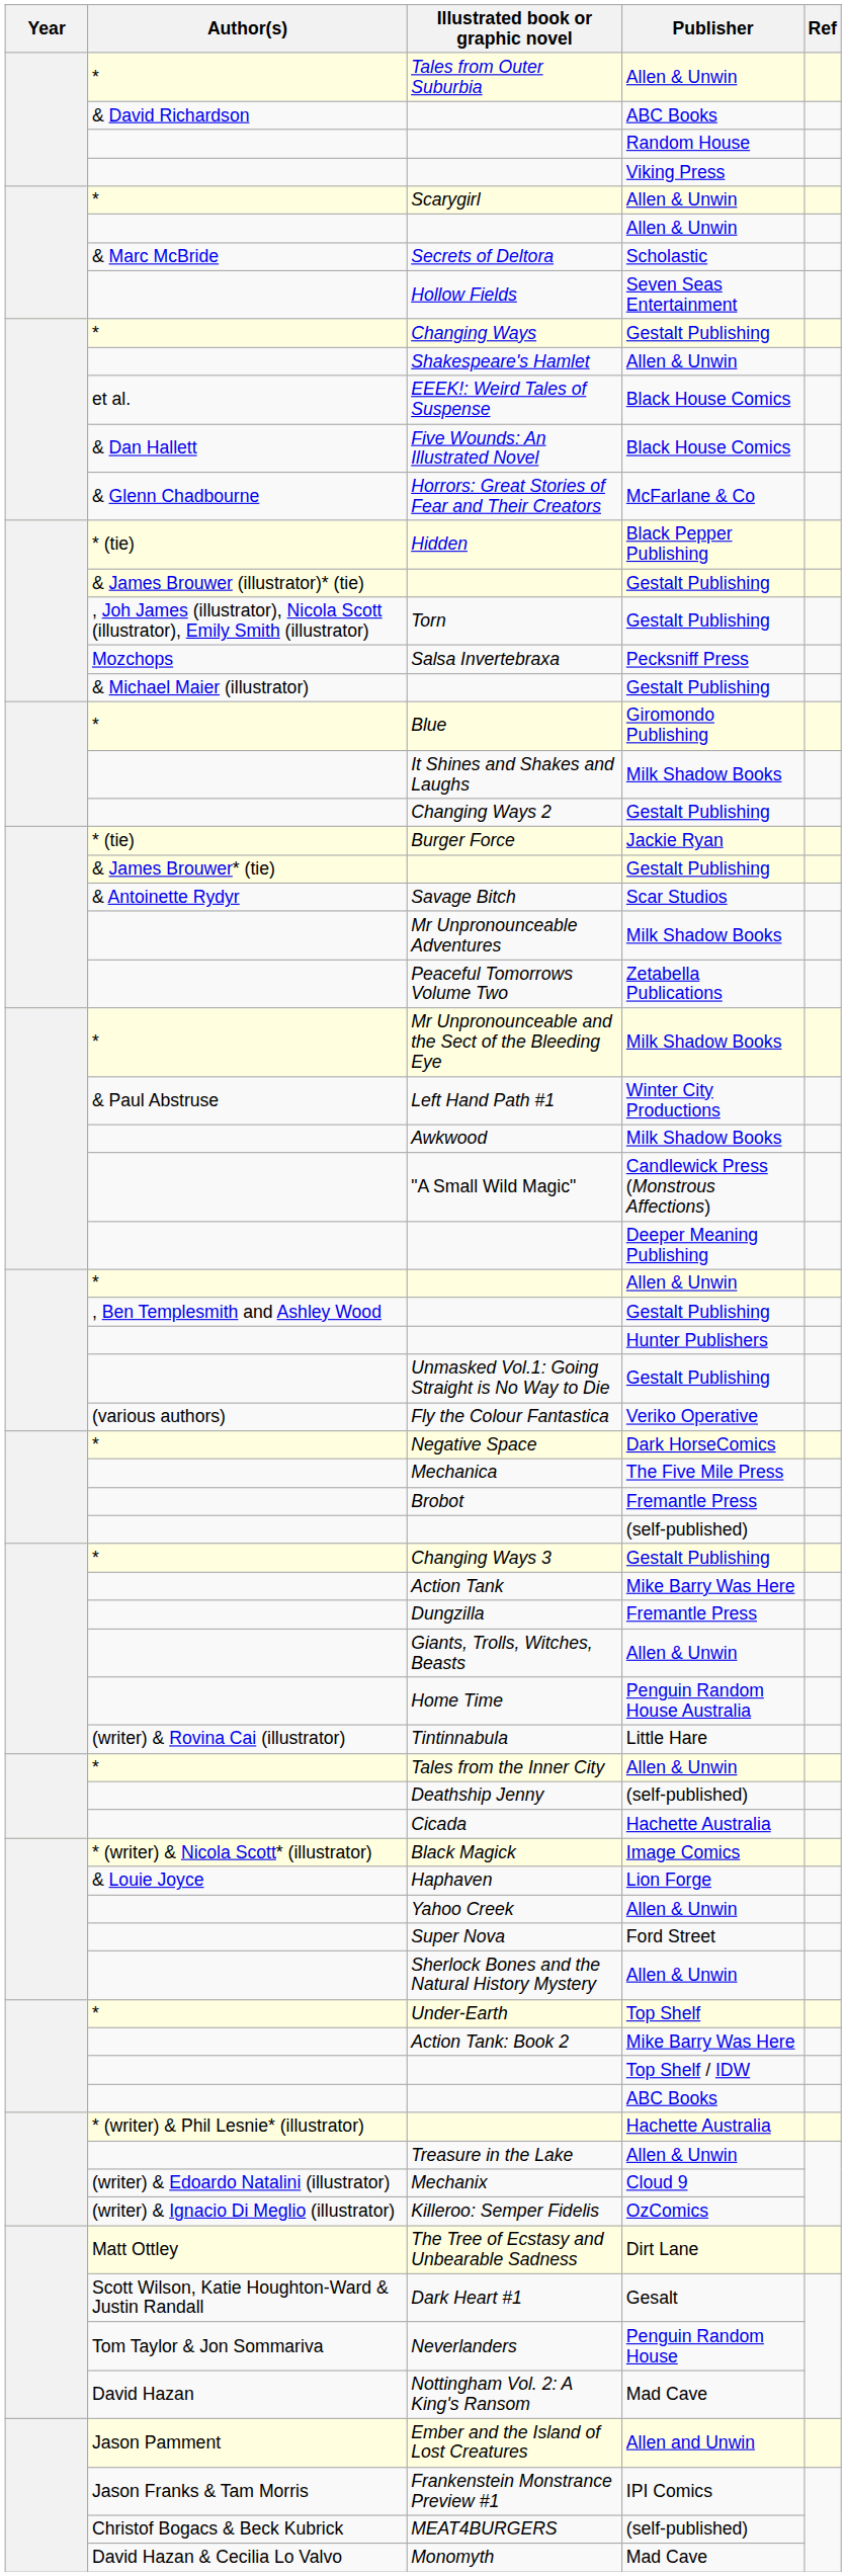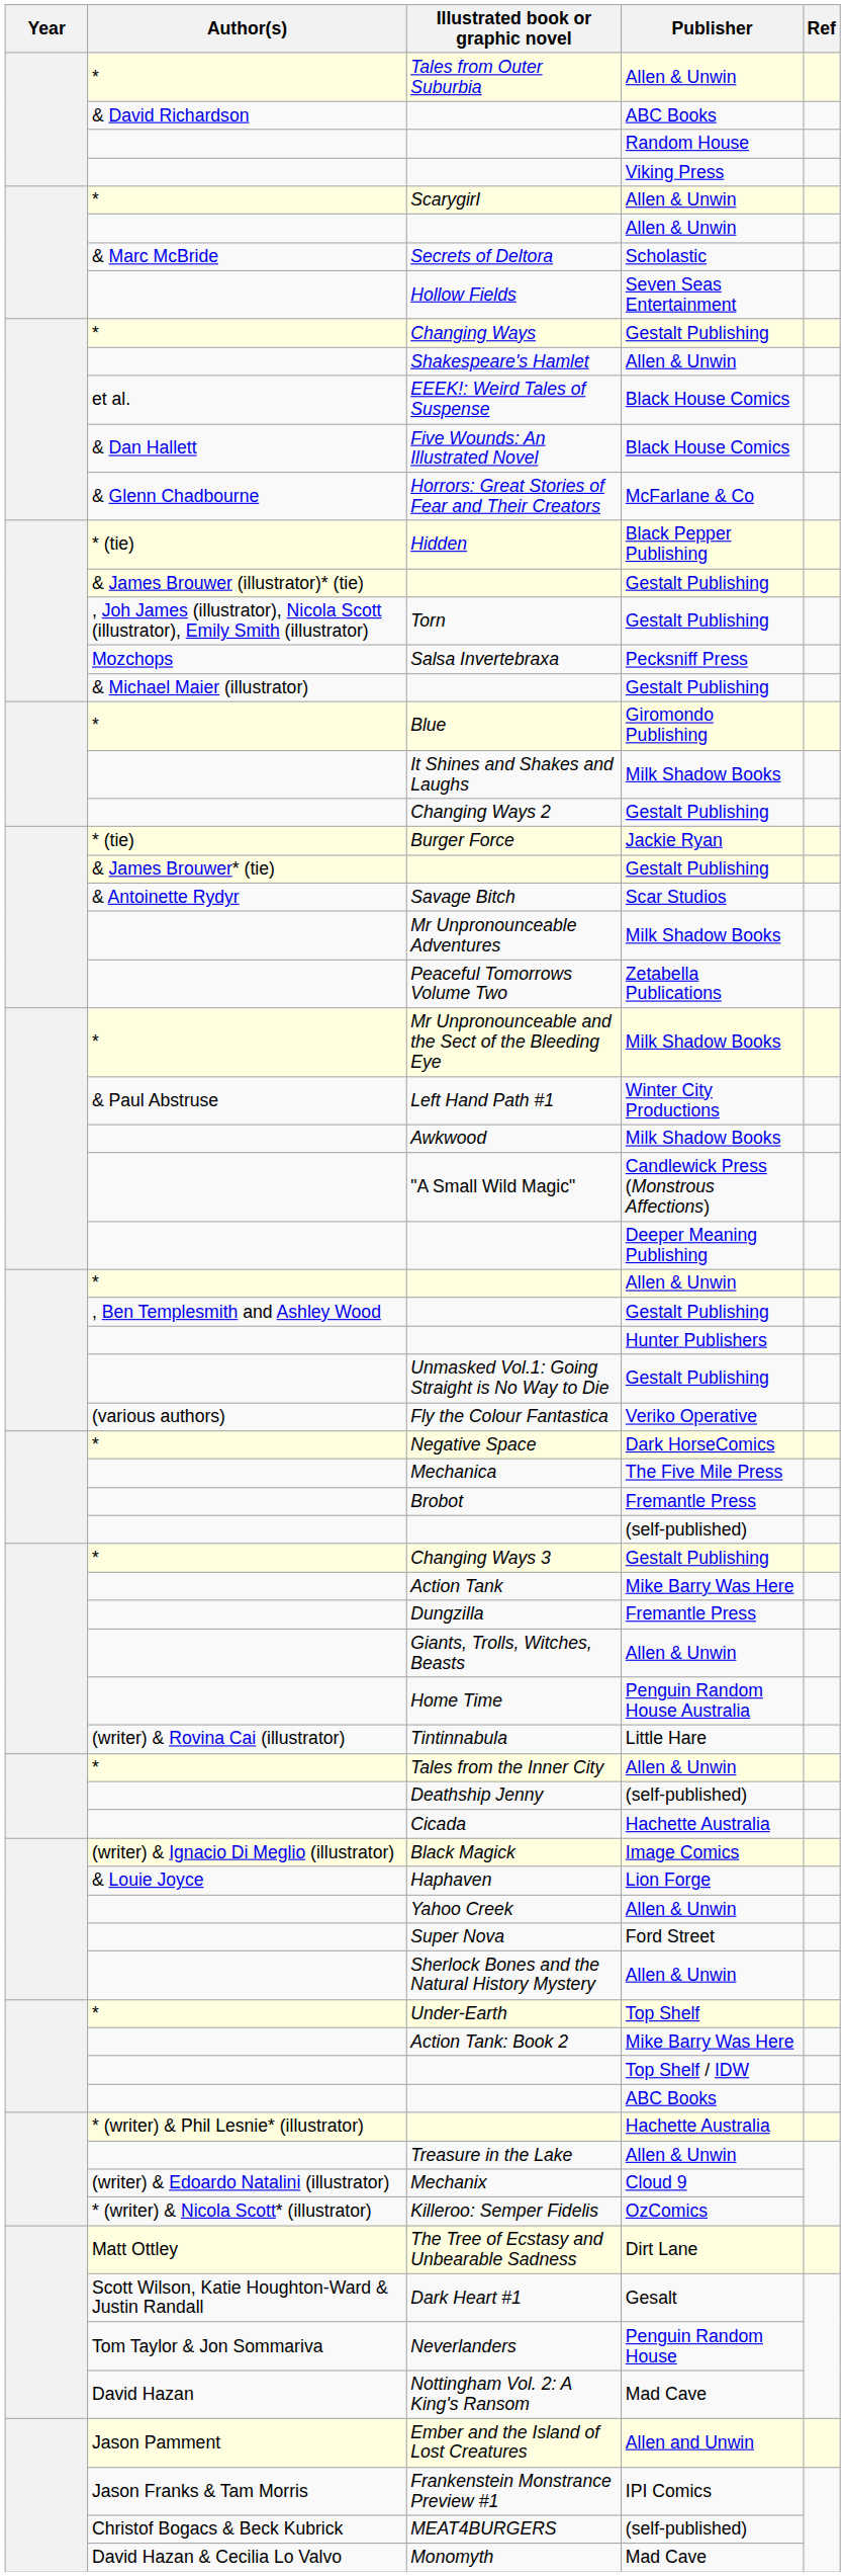 <table class="sortable wikitable" style="width:85%; margin:1em auto 1em auto;">
 <tr>
 <th style="width:10%;">Year</th>
 <th style="width:39%;">Author(s)</th>
 <th style="width:26%;">Illustrated book or graphic novel</th>
 <th style="width:22%;">Publisher</th>
 <th style="width:3%;" class="unsortable">Ref</th>
 </tr>
 <tr style="background:lightyellow;">
 <th rowspan="4" style="text-align:center;"></th>
 <td>*</td>
 <td><em><a href='#'>Tales from Outer Suburbia</a></em></td>
 <td><a href='#'>Allen & Unwin</a></td>
 <td></td>
 </tr>
 <tr>
 <td> & <a href='#'>David Richardson</a></td>
 <td></td>
 <td><a href='#'>ABC Books</a></td>
 <td></td>
 </tr>
 <tr>
 <td></td>
 <td></td>
 <td><a href='#'>Random House</a></td>
 <td></td>
 </tr>
 <tr>
 <td></td>
 <td></td>
 <td><a href='#'>Viking Press</a></td>
 <td></td>
 </tr>
 <tr style="background:lightyellow;">
 <th rowspan="4" style="text-align:center;"></th>
 <td>*</td>
 <td><em>Scarygirl</em></td>
 <td><a href='#'>Allen & Unwin</a></td>
 <td></td>
 </tr>
 <tr>
 <td></td>
 <td></td>
 <td><a href='#'>Allen & Unwin</a></td>
 <td></td>
 </tr>
 <tr>
 <td> & <a href='#'>Marc McBride</a></td>
 <td><em><a href='#'>Secrets of Deltora</a></em></td>
 <td><a href='#'>Scholastic</a></td>
 <td></td>
 </tr>
 <tr>
 <td></td>
 <td><em><a href='#'>Hollow Fields</a></em></td>
 <td><a href='#'>Seven Seas Entertainment</a></td>
 <td></td>
 </tr>
 <tr style="background:lightyellow;">
 <th rowspan="5" style="text-align:center;"></th>
 <td>*</td>
 <td><em><a href='#'>Changing Ways</a></em></td>
 <td><a href='#'>Gestalt Publishing</a></td>
 <td></td>
 </tr>
 <tr>
 <td></td>
 <td><em><a href='#'>Shakespeare's Hamlet</a></em></td>
 <td><a href='#'>Allen & Unwin</a></td>
 <td></td>
 </tr>
 <tr>
 <td> et al.</td>
 <td><em><a href='#'>EEEK!: Weird Tales of Suspense</a></em></td>
 <td><a href='#'>Black House Comics</a></td>
 <td></td>
 </tr>
 <tr>
 <td> & <a href='#'>Dan Hallett</a></td>
 <td><em><a href='#'>Five Wounds: An Illustrated Novel</a></em></td>
 <td><a href='#'>Black House Comics</a></td>
 <td></td>
 </tr>
 <tr>
 <td> & <a href='#'>Glenn Chadbourne</a></td>
 <td><em><a href='#'>Horrors: Great Stories of Fear and Their Creators</a></em></td>
 <td><a href='#'>McFarlane & Co</a></td>
 <td></td>
 </tr>
 <tr style="background:lightyellow;">
 <th rowspan="5" style="text-align:center;"></th>
 <td>* (tie)</td>
 <td><em><a href='#'>Hidden</a></em></td>
 <td><a href='#'>Black Pepper Publishing</a></td>
 <td></td>
 </tr>
 <tr style="background:lightyellow;">
 <td> & <a href='#'>James Brouwer</a> (illustrator)* (tie)</td>
 <td></td>
 <td><a href='#'>Gestalt Publishing</a></td>
 <td></td>
 </tr>
 <tr>
 <td>, <a href='#'>Joh James</a> (illustrator), <a href='#'>Nicola Scott</a> (illustrator), <a href='#'>Emily Smith</a> (illustrator)</td>
 <td><em>Torn</em></td>
 <td><a href='#'>Gestalt Publishing</a></td>
 <td></td>
 </tr>
 <tr>
 <td><a href='#'>Mozchops</a></td>
 <td><em>Salsa Invertebraxa</em></td>
 <td><a href='#'>Pecksniff Press</a></td>
 <td></td>
 </tr>
 <tr>
 <td> & <a href='#'>Michael Maier</a> (illustrator)</td>
 <td></td>
 <td><a href='#'>Gestalt Publishing</a></td>
 <td></td>
 </tr>
 <tr style="background:lightyellow;">
 <th rowspan="3" style="text-align:center;"></th>
 <td>*</td>
 <td><em>Blue</em></td>
 <td><a href='#'>Giromondo Publishing</a></td>
 <td></td>
 </tr>
 <tr>
 <td></td>
 <td><em>It Shines and Shakes and Laughs</em></td>
 <td><a href='#'>Milk Shadow Books</a></td>
 <td></td>
 </tr>
 <tr>
 <td></td>
 <td><em>Changing Ways 2</em></td>
 <td><a href='#'>Gestalt Publishing</a></td>
 <td></td>
 </tr>
 <tr style="background:lightyellow;">
 <th rowspan="5" style="text-align:center;"></th>
 <td>* (tie)</td>
 <td><em>Burger Force</em></td>
 <td><a href='#'>Jackie Ryan</a></td>
 <td></td>
 </tr>
 <tr style="background:lightyellow;">
 <td> & <a href='#'>James Brouwer</a>* (tie)</td>
 <td><em></em></td>
 <td><a href='#'>Gestalt Publishing</a></td>
 <td></td>
 </tr>
 <tr>
 <td> & <a href='#'>Antoinette Rydyr</a></td>
 <td><em>Savage Bitch</em></td>
 <td><a href='#'>Scar Studios</a></td>
 <td></td>
 </tr>
 <tr>
 <td></td>
 <td><em>Mr Unpronounceable Adventures</em></td>
 <td><a href='#'>Milk Shadow Books</a></td>
 <td></td>
 </tr>
 <tr>
 <td></td>
 <td><em>Peaceful Tomorrows Volume Two</em></td>
 <td><a href='#'>Zetabella Publications</a></td>
 <td></td>
 </tr>
 <tr style="background:lightyellow;">
 <th rowspan="5" style="text-align:center;"></th>
 <td>*</td>
 <td><em>Mr Unpronounceable and the Sect of the Bleeding Eye</em></td>
 <td><a href='#'>Milk Shadow Books</a></td>
 <td></td>
 </tr>
 <tr>
 <td> & Paul Abstruse</td>
 <td><em>Left Hand Path #1</em></td>
 <td><a href='#'>Winter City Productions</a></td>
 <td></td>
 </tr>
 <tr>
 <td></td>
 <td><em>Awkwood</em></td>
 <td><a href='#'>Milk Shadow Books</a></td>
 <td></td>
 </tr>
 <tr>
 <td></td>
 <td>"A Small Wild Magic"</td>
 <td><a href='#'>Candlewick Press</a> (<em>Monstrous Affections</em>)</td>
 <td></td>
 </tr>
 <tr>
 <td></td>
 <td></td>
 <td><a href='#'>Deeper Meaning Publishing</a></td>
 <td></td>
 </tr>
 <tr style="background:lightyellow;">
 <th rowspan="5" style="text-align:center;"></th>
 <td>*</td>
 <td><em></em></td>
 <td><a href='#'>Allen & Unwin</a></td>
 <td></td>
 </tr>
 <tr>
 <td>, <a href='#'>Ben Templesmith</a> and <a href='#'>Ashley Wood</a></td>
 <td><em></em></td>
 <td><a href='#'>Gestalt Publishing</a></td>
 <td></td>
 </tr>
 <tr>
 <td></td>
 <td><em></em></td>
 <td><a href='#'>Hunter Publishers</a></td>
 <td></td>
 </tr>
 <tr>
 <td></td>
 <td><em>Unmasked Vol.1: Going Straight is No Way to Die</em></td>
 <td><a href='#'>Gestalt Publishing</a></td>
 <td></td>
 </tr>
 <tr>
 <td>(various authors)</td>
 <td><em>Fly the Colour Fantastica</em></td>
 <td><a href='#'>Veriko Operative</a></td>
 <td></td>
 </tr>
 <tr style="background:lightyellow;">
 <th rowspan="4" style="text-align:center;"></th>
 <td>*</td>
 <td><em>Negative Space</em></td>
 <td><a href='#'>Dark HorseComics</a></td>
 <td></td>
 </tr>
 <tr>
 <td></td>
 <td><em>Mechanica</em></td>
 <td><a href='#'>The Five Mile Press</a></td>
 <td></td>
 </tr>
 <tr>
 <td></td>
 <td><em>Brobot</em></td>
 <td><a href='#'>Fremantle Press</a></td>
 <td></td>
 </tr>
 <tr>
 <td></td>
 <td><em></em></td>
 <td>(self-published)</td>
 <td></td>
 </tr>
 <tr style="background:lightyellow;">
 <th rowspan="6" style="text-align:center;"></th>
 <td>*</td>
 <td><em>Changing Ways 3</em></td>
 <td><a href='#'>Gestalt Publishing</a></td>
 <td></td>
 </tr>
 <tr>
 <td></td>
 <td><em>Action Tank</em></td>
 <td><a href='#'>Mike Barry Was Here</a></td>
 <td></td>
 </tr>
 <tr>
 <td></td>
 <td><em>Dungzilla</em></td>
 <td><a href='#'>Fremantle Press</a></td>
 <td></td>
 </tr>
 <tr>
 <td></td>
 <td><em>Giants, Trolls, Witches, Beasts</em></td>
 <td><a href='#'>Allen & Unwin</a></td>
 <td></td>
 </tr>
 <tr>
 <td></td>
 <td><em>Home Time</em></td>
 <td><a href='#'>Penguin Random House Australia</a></td>
 <td></td>
 </tr>
 <tr>
 <td> (writer) & <a href='#'>Rovina Cai</a> (illustrator)</td>
 <td><em>Tintinnabula</em></td>
 <td>Little Hare</td>
 <td></td>
 </tr>
 <tr style="background:lightyellow;">
 <th rowspan="3" align="center"></th>
 <td>*</td>
 <td><em>Tales from the Inner City</em></td>
 <td><a href='#'>Allen & Unwin</a></td>
 <td></td>
 </tr>
 <tr>
 <td></td>
 <td><em>Deathship Jenny</em></td>
 <td>(self-published)</td>
 <td></td>
 </tr>
 <tr>
 <td></td>
 <td><em>Cicada</em></td>
 <td><a href='#'>Hachette Australia</a></td>
 <td></td>
 </tr>
 <tr style="background:lightyellow;">
 <th rowspan="5" align="center"></th>
-<td>* (writer) & <a href='#'>Nicola Scott</a>* (illustrator)</td>
+<td> (writer) & <a href='#'>Ignacio Di Meglio</a> (illustrator)</td>
 <td><em>Black Magick</em></td>
 <td><a href='#'>Image Comics</a></td>
 <td></td>
 </tr>
 <tr>
 <td> & <a href='#'>Louie Joyce</a></td>
 <td><em>Haphaven</em></td>
 <td><a href='#'>Lion Forge</a></td>
 <td></td>
 </tr>
 <tr>
 <td></td>
 <td><em>Yahoo Creek</em></td>
 <td><a href='#'>Allen & Unwin</a></td>
 <td></td>
 </tr>
 <tr>
 <td></td>
 <td><em>Super Nova</em></td>
 <td>Ford Street</td>
 <td></td>
 </tr>
 <tr>
 <td></td>
 <td><em>Sherlock Bones and the Natural History Mystery</em></td>
 <td><a href='#'>Allen & Unwin</a></td>
 <td></td>
 </tr>
 <tr style="background:lightyellow;">
 <th rowspan="4" align="center"></th>
 <td>*</td>
 <td><em>Under-Earth</em></td>
 <td><a href='#'>Top Shelf</a></td>
 <td></td>
 </tr>
 <tr>
 <td></td>
 <td><em>Action Tank: Book 2</em></td>
 <td><a href='#'>Mike Barry Was Here</a></td>
 <td></td>
 </tr>
 <tr>
 <td></td>
 <td></td>
 <td><a href='#'>Top Shelf</a> / <a href='#'>IDW</a></td>
 <td></td>
 </tr>
 <tr>
 <td></td>
 <td></td>
 <td><a href='#'>ABC Books</a></td>
 <td></td>
 </tr>
 <tr style="background:lightyellow;">
 <th rowspan="4"></th>
 <td>* (writer) & Phil Lesnie* (illustrator)</td>
 <td></td>
 <td><a href='#'>Hachette Australia</a></td>
 <td></td>
 </tr>
 <tr>
 <td></td>
 <td><em>Treasure in the Lake</em></td>
 <td><a href='#'>Allen & Unwin</a></td>
 <td rowspan="3"></td>
 </tr>
 <tr>
 <td> (writer) & <a href='#'>Edoardo Natalini</a> (illustrator)</td>
 <td><em>Mechanix</em></td>
 <td><a href='#'>Cloud 9</a></td>
 </tr>
 <tr>
-<td> (writer) & <a href='#'>Ignacio Di Meglio</a> (illustrator)</td>
+<td>* (writer) & <a href='#'>Nicola Scott</a>* (illustrator)</td>
 <td><em>Killeroo: Semper Fidelis</em></td>
 <td><a href='#'>OzComics</a></td>
 </tr>
 <tr style="background:lightyellow;">
 <th rowspan="4"></th>
 <td>Matt Ottley</td>
 <td><em>The Tree of Ecstasy and Unbearable Sadness</em></td>
 <td>Dirt Lane</td>
 <td></td>
 </tr>
 <tr>
 <td>Scott Wilson, Katie Houghton-Ward & Justin Randall</td>
 <td><em>Dark Heart #1</em></td>
 <td>Gesalt</td>
 <td rowspan="3"></td>
 </tr>
 <tr>
 <td>Tom Taylor & Jon Sommariva</td>
 <td><em>Neverlanders</em></td>
 <td><a href='#'>Penguin Random House</a></td>
 </tr>
 <tr>
 <td>David Hazan</td>
 <td><em>Nottingham Vol. 2: A King's Ransom</em></td>
 <td>Mad Cave</td>
 </tr>
 <tr style="background:lightyellow;">
 <th rowspan="4"></th>
 <td>Jason Pamment</td>
 <td><em>Ember and the Island of Lost Creatures</em></td>
 <td><a href='#'>Allen and Unwin</a></td>
 <td></td>
 </tr>
 <tr>
 <td>Jason Franks & Tam Morris</td>
 <td><em>Frankenstein Monstrance Preview #1</em></td>
 <td>IPI Comics</td>
 <td rowspan="3"></td>
 </tr>
 <tr>
 <td>Christof Bogacs & Beck Kubrick</td>
 <td><em>MEAT4BURGERS</em></td>
 <td>(self-published)</td>
 </tr>
 <tr>
 <td>David Hazan & Cecilia Lo Valvo</td>
 <td><em>Monomyth</em></td>
 <td>Mad Cave</td>
 </tr>
 </table>
